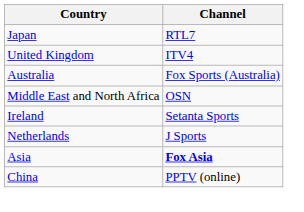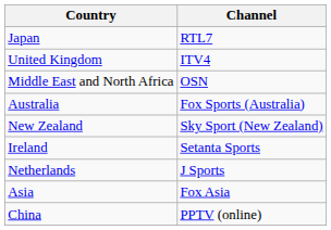 <table class="wikitable" style="font-size:100%; text-align:left">
 <tr>
 <th>Country</th>
 <th>Channel</th>
 </tr>
 <tr>
 <td> <a href='#'>Japan</a></td>
 <td><a href='#'>RTL7</a></td>
 </tr>
 <tr>
 <td> <a href='#'>United Kingdom</a></td>
 <td><a href='#'>ITV4</a></td>
 </tr>
 <tr>
+<td><a href='#'>Middle East</a> and North Africa</td>
+<td><a href='#'>OSN</a></td>
+</tr>
+<tr>
 <td> <a href='#'>Australia</a></td>
 <td><a href='#'>Fox Sports (Australia)</a></td>
 </tr>
 <tr>
-<td><a href='#'>Middle East</a> and North Africa</td>
-<td><a href='#'>OSN</a></td>
+<td> <a href='#'>New Zealand</a></td>
+<td><a href='#'>Sky Sport (New Zealand)</a></td>
 </tr>
 <tr>
 <td> <a href='#'>Ireland</a></td>
 <td><a href='#'>Setanta Sports</a></td>
 </tr>
 <tr>
 <td> <a href='#'>Netherlands</a></td>
 <td><a href='#'>J Sports</a></td>
 </tr>
 <tr>
 <td><a href='#'>Asia</a></td>
-<td><strong><a href='#'>Fox Asia</a></strong></td>
+<td><a href='#'>Fox Asia</a></td>
 </tr>
 <tr>
 <td> <a href='#'>China</a></td>
 <td><a href='#'>PPTV</a> (online)</td>
 </tr>
 </table>
